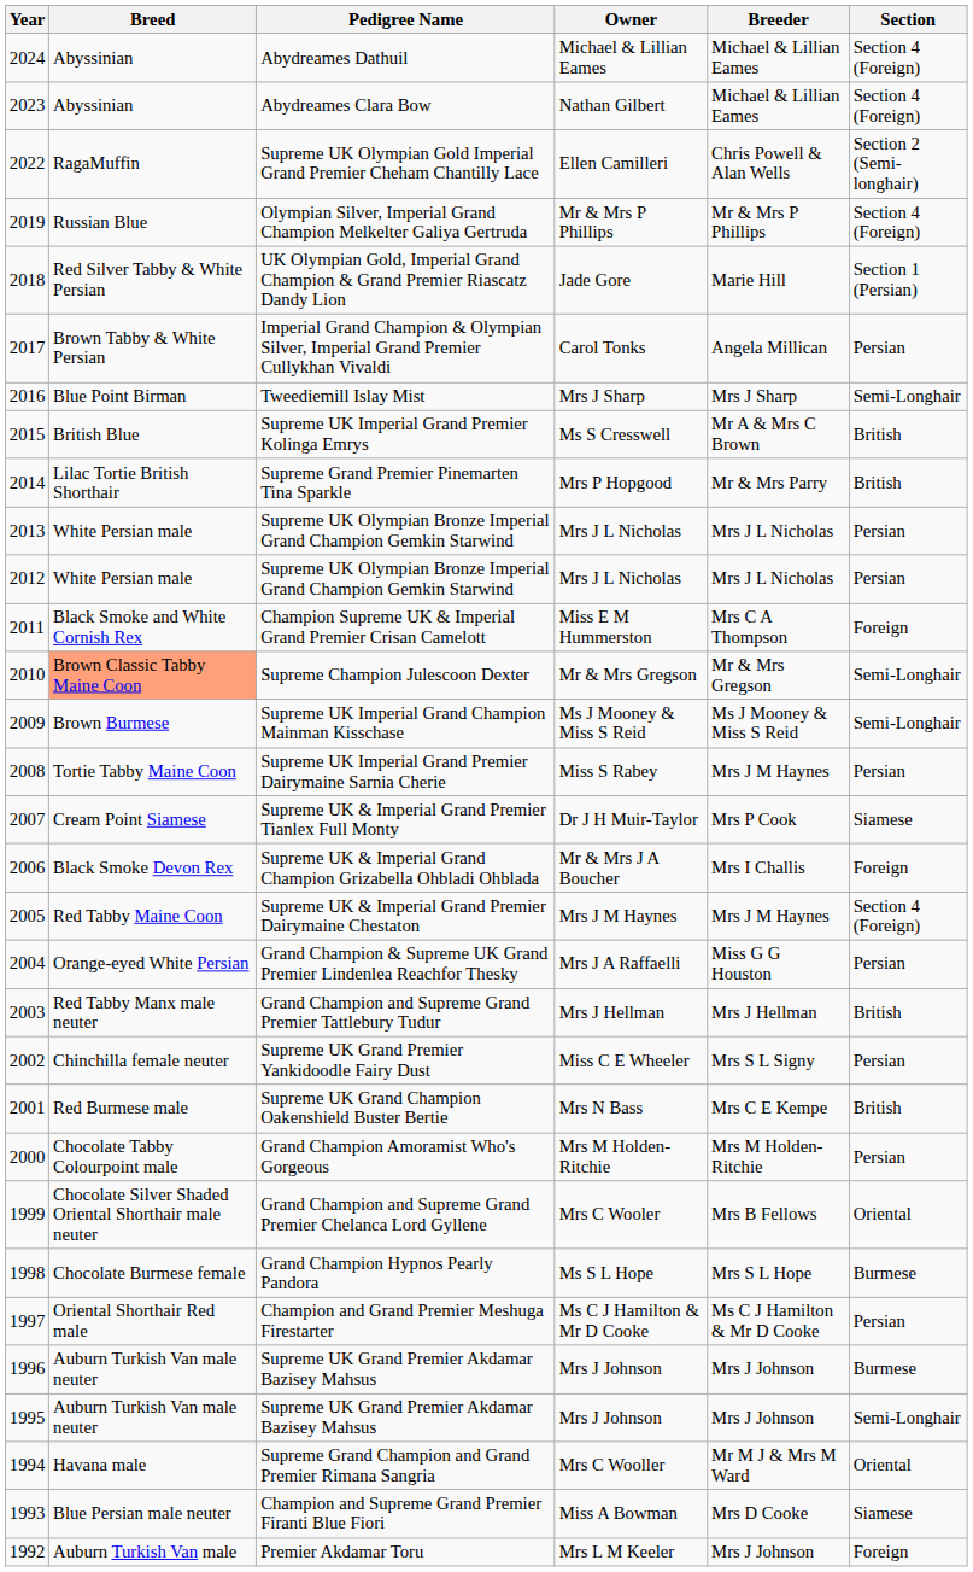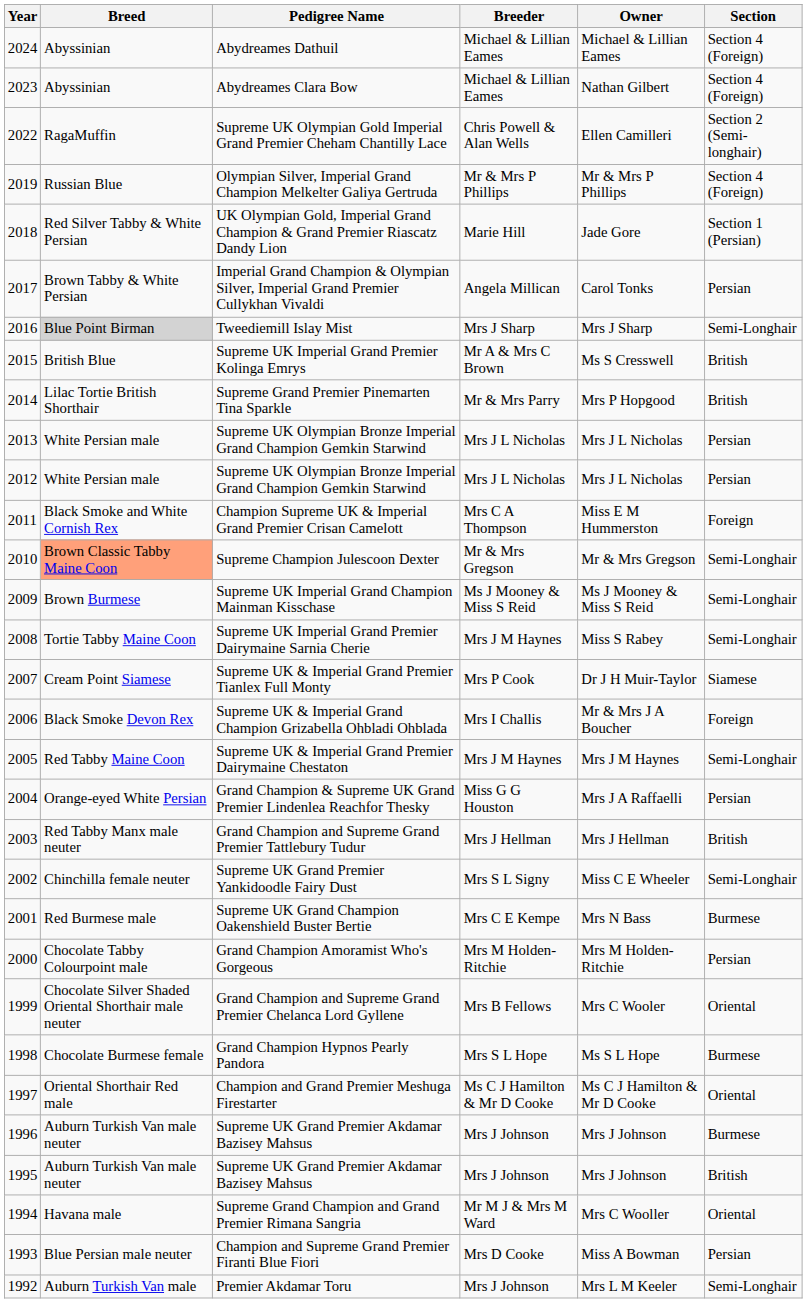 <table class="wikitable">
 <tr>
 <th>Year</th>
 <th>Breed</th>
 <th>Pedigree Name</th>
+<th>Breeder</th>
 <th>Owner</th>
-<th>Breeder</th>
 <th>Section</th>
 </tr>
 <tr>
 <td>2024</td>
 <td>Abyssinian</td>
 <td>Abydreames Dathuil</td>
 <td>Michael & Lillian Eames</td>
 <td>Michael & Lillian Eames</td>
 <td>Section 4 (Foreign)</td>
 </tr>
 <tr>
 <td>2023</td>
 <td>Abyssinian</td>
 <td>Abydreames Clara Bow</td>
+<td>Michael & Lillian Eames</td>
 <td>Nathan Gilbert</td>
-<td>Michael & Lillian Eames</td>
 <td>Section 4 (Foreign)</td>
 </tr>
 <tr>
 <td>2022</td>
 <td>RagaMuffin</td>
 <td>Supreme UK Olympian Gold Imperial Grand Premier Cheham Chantilly Lace</td>
+<td>Chris Powell & Alan Wells</td>
 <td>Ellen Camilleri</td>
-<td>Chris Powell & Alan Wells</td>
 <td>Section 2 (Semi-longhair)</td>
 </tr>
 <tr>
 <td>2019</td>
 <td>Russian Blue</td>
 <td>Olympian Silver, Imperial Grand Champion Melkelter Galiya Gertruda</td>
 <td>Mr & Mrs P Phillips</td>
 <td>Mr & Mrs P Phillips</td>
 <td>Section 4 (Foreign)</td>
 </tr>
 <tr>
 <td>2018</td>
 <td>Red Silver Tabby & White Persian</td>
 <td>UK Olympian Gold, Imperial Grand Champion & Grand Premier Riascatz Dandy Lion</td>
+<td>Marie Hill</td>
 <td>Jade Gore</td>
-<td>Marie Hill</td>
 <td>Section 1 (Persian)</td>
 </tr>
 <tr>
 <td>2017</td>
 <td>Brown Tabby & White Persian</td>
 <td>Imperial Grand Champion & Olympian Silver, Imperial Grand Premier Cullykhan Vivaldi</td>
+<td>Angela Millican</td>
 <td>Carol Tonks</td>
-<td>Angela Millican</td>
 <td>Persian</td>
 </tr>
 <tr>
 <td>2016</td>
-<td>Blue Point Birman</td>
+<td style="background: lightgrey;">Blue Point Birman</td>
 <td>Tweediemill Islay Mist</td>
 <td>Mrs J Sharp</td>
 <td>Mrs J Sharp</td>
 <td>Semi-Longhair</td>
 </tr>
 <tr>
 <td>2015</td>
 <td>British Blue</td>
 <td>Supreme UK Imperial Grand Premier Kolinga Emrys</td>
+<td>Mr A & Mrs C Brown</td>
 <td>Ms S Cresswell</td>
-<td>Mr A & Mrs C Brown</td>
 <td>British</td>
 </tr>
 <tr>
 <td>2014</td>
 <td>Lilac Tortie British Shorthair</td>
 <td>Supreme Grand Premier Pinemarten Tina Sparkle</td>
+<td>Mr & Mrs Parry</td>
 <td>Mrs P Hopgood</td>
-<td>Mr & Mrs Parry</td>
 <td>British</td>
 </tr>
 <tr>
 <td>2013</td>
 <td>White Persian male</td>
 <td>Supreme UK Olympian Bronze Imperial Grand Champion Gemkin Starwind</td>
 <td>Mrs J L Nicholas</td>
 <td>Mrs J L Nicholas</td>
 <td>Persian</td>
 </tr>
 <tr>
 <td>2012</td>
 <td>White Persian male</td>
 <td>Supreme UK Olympian Bronze Imperial Grand Champion Gemkin Starwind</td>
 <td>Mrs J L Nicholas</td>
 <td>Mrs J L Nicholas</td>
 <td>Persian</td>
 </tr>
 <tr>
 <td>2011</td>
 <td>Black Smoke and White <a href='#'>Cornish Rex</a></td>
 <td>Champion Supreme UK & Imperial Grand Premier Crisan Camelott</td>
+<td>Mrs C A Thompson</td>
 <td>Miss E M Hummerston</td>
-<td>Mrs C A Thompson</td>
 <td>Foreign</td>
 </tr>
 <tr>
 <td>2010</td>
 <td style="background: lightsalmon;">Brown Classic Tabby <a href='#'>Maine Coon</a></td>
 <td>Supreme Champion Julescoon Dexter</td>
 <td>Mr & Mrs Gregson</td>
 <td>Mr & Mrs Gregson</td>
 <td>Semi-Longhair</td>
 </tr>
 <tr>
 <td>2009</td>
 <td>Brown <a href='#'>Burmese</a></td>
 <td>Supreme UK Imperial Grand Champion Mainman Kisschase</td>
 <td>Ms J Mooney & Miss S Reid</td>
 <td>Ms J Mooney & Miss S Reid</td>
 <td>Semi-Longhair</td>
 </tr>
 <tr>
 <td>2008</td>
 <td>Tortie Tabby <a href='#'>Maine Coon</a></td>
 <td>Supreme UK Imperial Grand Premier Dairymaine Sarnia Cherie</td>
+<td>Mrs J M Haynes</td>
 <td>Miss S Rabey</td>
-<td>Mrs J M Haynes</td>
-<td>Persian</td>
+<td>Semi-Longhair</td>
 </tr>
 <tr>
 <td>2007</td>
 <td>Cream Point <a href='#'>Siamese</a></td>
 <td>Supreme UK & Imperial Grand Premier Tianlex Full Monty</td>
+<td>Mrs P Cook</td>
 <td>Dr J H Muir-Taylor</td>
-<td>Mrs P Cook</td>
 <td>Siamese</td>
 </tr>
 <tr>
 <td>2006</td>
 <td>Black Smoke <a href='#'>Devon Rex</a></td>
 <td>Supreme UK & Imperial Grand Champion Grizabella Ohbladi Ohblada</td>
+<td>Mrs I Challis</td>
 <td>Mr & Mrs J A Boucher</td>
-<td>Mrs I Challis</td>
 <td>Foreign</td>
 </tr>
 <tr>
 <td>2005</td>
 <td>Red Tabby <a href='#'>Maine Coon</a></td>
 <td>Supreme UK & Imperial Grand Premier Dairymaine Chestaton</td>
 <td>Mrs J M Haynes</td>
 <td>Mrs J M Haynes</td>
-<td>Section 4 (Foreign)</td>
+<td>Semi-Longhair</td>
 </tr>
 <tr>
 <td>2004</td>
 <td>Orange-eyed White <a href='#'>Persian</a></td>
 <td>Grand Champion & Supreme UK Grand Premier Lindenlea Reachfor Thesky</td>
+<td>Miss G G Houston</td>
 <td>Mrs J A Raffaelli</td>
-<td>Miss G G Houston</td>
 <td>Persian</td>
 </tr>
 <tr>
 <td>2003</td>
 <td>Red Tabby Manx male neuter</td>
 <td>Grand Champion and Supreme Grand Premier Tattlebury Tudur</td>
 <td>Mrs J Hellman</td>
 <td>Mrs J Hellman</td>
 <td>British</td>
 </tr>
 <tr>
 <td>2002</td>
 <td>Chinchilla female neuter</td>
 <td>Supreme UK Grand Premier Yankidoodle Fairy Dust</td>
+<td>Mrs S L Signy</td>
 <td>Miss C E Wheeler</td>
-<td>Mrs S L Signy</td>
-<td>Persian</td>
+<td>Semi-Longhair</td>
 </tr>
 <tr>
 <td>2001</td>
 <td>Red Burmese male</td>
 <td>Supreme UK Grand Champion Oakenshield Buster Bertie</td>
+<td>Mrs C E Kempe</td>
 <td>Mrs N Bass</td>
-<td>Mrs C E Kempe</td>
-<td>British</td>
+<td>Burmese</td>
 </tr>
 <tr>
 <td>2000</td>
 <td>Chocolate Tabby Colourpoint male</td>
 <td>Grand Champion Amoramist Who's Gorgeous</td>
 <td>Mrs M Holden-Ritchie</td>
 <td>Mrs M Holden-Ritchie</td>
 <td>Persian</td>
 </tr>
 <tr>
 <td>1999</td>
 <td>Chocolate Silver Shaded Oriental Shorthair male neuter</td>
 <td>Grand Champion and Supreme Grand Premier Chelanca Lord Gyllene</td>
+<td>Mrs B Fellows</td>
 <td>Mrs C Wooler</td>
-<td>Mrs B Fellows</td>
 <td>Oriental</td>
 </tr>
 <tr>
 <td>1998</td>
 <td>Chocolate Burmese female</td>
 <td>Grand Champion Hypnos Pearly Pandora</td>
+<td>Mrs S L Hope</td>
 <td>Ms S L Hope</td>
-<td>Mrs S L Hope</td>
 <td>Burmese</td>
 </tr>
 <tr>
 <td>1997</td>
 <td>Oriental Shorthair Red male</td>
 <td>Champion and Grand Premier Meshuga Firestarter</td>
 <td>Ms C J Hamilton & Mr D Cooke</td>
 <td>Ms C J Hamilton & Mr D Cooke</td>
-<td>Persian</td>
+<td>Oriental</td>
 </tr>
 <tr>
 <td>1996</td>
 <td>Auburn Turkish Van male neuter</td>
 <td>Supreme UK Grand Premier Akdamar Bazisey Mahsus</td>
 <td>Mrs J Johnson</td>
 <td>Mrs J Johnson</td>
 <td>Burmese</td>
 </tr>
 <tr>
 <td>1995</td>
 <td>Auburn Turkish Van male neuter</td>
 <td>Supreme UK Grand Premier Akdamar Bazisey Mahsus</td>
 <td>Mrs J Johnson</td>
 <td>Mrs J Johnson</td>
-<td>Semi-Longhair</td>
+<td>British</td>
 </tr>
 <tr>
 <td>1994</td>
 <td>Havana male</td>
 <td>Supreme Grand Champion and Grand Premier Rimana Sangria</td>
+<td>Mr M J & Mrs M Ward</td>
 <td>Mrs C Wooller</td>
-<td>Mr M J & Mrs M Ward</td>
 <td>Oriental</td>
 </tr>
 <tr>
 <td>1993</td>
 <td>Blue Persian male neuter</td>
 <td>Champion and Supreme Grand Premier Firanti Blue Fiori</td>
+<td>Mrs D Cooke</td>
 <td>Miss A Bowman</td>
-<td>Mrs D Cooke</td>
-<td>Siamese</td>
+<td>Persian</td>
 </tr>
 <tr>
 <td>1992</td>
 <td>Auburn <a href='#'>Turkish Van</a> male</td>
 <td>Premier Akdamar Toru</td>
+<td>Mrs J Johnson</td>
 <td>Mrs L M Keeler</td>
-<td>Mrs J Johnson</td>
-<td>Foreign</td>
+<td>Semi-Longhair</td>
 </tr>
 </table>
